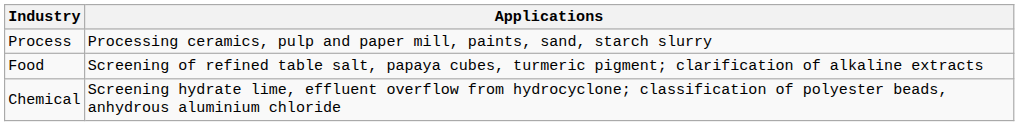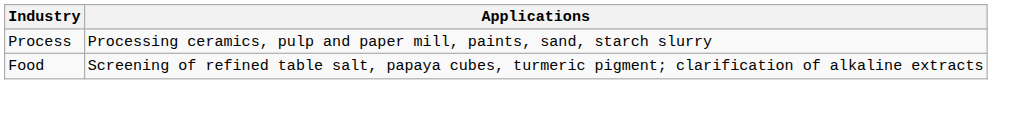 <table class="wikitable">
 <tr>
 <th>Industry</th>
 <th>Applications</th>
 </tr>
 <tr>
 <td>Process</td>
 <td>Processing ceramics, pulp and paper mill, paints, sand, starch slurry</td>
 </tr>
 <tr>
 <td>Food</td>
 <td>Screening of refined table salt, papaya cubes, turmeric pigment; clarification of alkaline extracts</td>
 </tr>
-<tr>
-<td>Chemical</td>
-<td>Screening hydrate lime, effluent overflow from hydrocyclone; classification of polyester beads, anhydrous aluminium chloride</td>
-</tr>
 </table>
